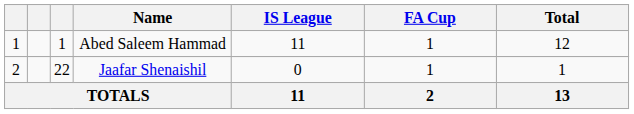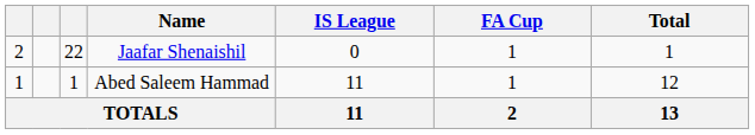 <table class="wikitable" style="font-size: 95%; text-align: center;">
 <tr>
 <th width=15></th>
 <th width=15></th>
 <th width=15></th>
 <th width=145>Name</th>
 <th width=120><a href='#'>IS League</a></th>
 <th width=120><a href='#'>FA Cup</a></th>
 <th width=120>Total</th>
 </tr>
 <tr>
+<td rowspan="1">2</td>
+<td></td>
+<td>22</td>
+<td><a href='#'>Jaafar Shenaishil</a></td>
+<td>0</td>
+<td>1</td>
+<td>1</td>
+</tr>
+<tr>
+</tr>
+<tr>
 <td rowspan="1">1</td>
 <td></td>
 <td>1</td>
 <td>Abed Saleem Hammad</td>
 <td>11</td>
 <td>1</td>
 <td>12</td>
 </tr>
 <tr>
-</tr>
-<tr>
-<td rowspan="1">2</td>
-<td></td>
-<td>22</td>
-<td><a href='#'>Jaafar Shenaishil</a></td>
-<td>0</td>
-<td>1</td>
-<td>1</td>
-</tr>
-<tr>
 <th colspan="4">TOTALS</th>
 <th>11</th>
 <th>2</th>
 <th>13</th>
 </tr>
 </table>
